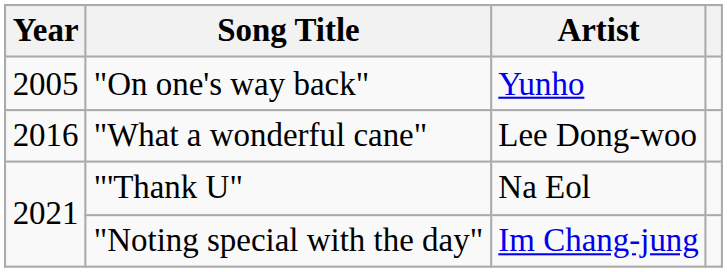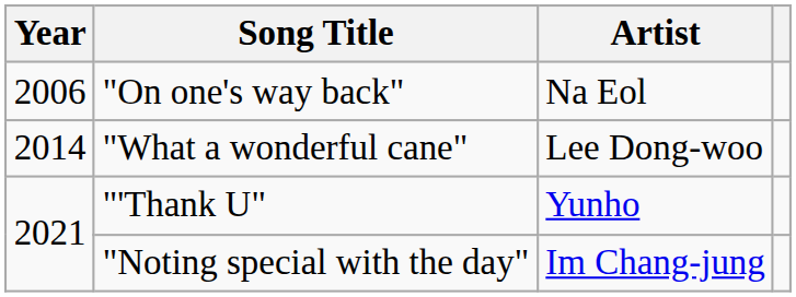 <table class="wikitable sortable plainrowheaders">
 <tr>
 <th scope="col">Year</th>
 <th scope="col">Song Title</th>
 <th scope="col">Artist</th>
 <th scope="col" class="unsortable"></th>
 </tr>
 <tr>
-<td>2005</td>
+<td>2006</td>
 <td>"On one's way back"</td>
-<td><a href='#'>Yunho</a></td>
+<td>Na Eol</td>
 <td></td>
 </tr>
 <tr>
-<td>2016</td>
+<td>2014</td>
 <td>"What a wonderful cane"</td>
 <td>Lee Dong-woo</td>
 <td style="text-align:center"></td>
 </tr>
 <tr>
 <td rowspan="2">2021</td>
 <td>"'Thank U"</td>
-<td>Na Eol</td>
+<td><a href='#'>Yunho</a></td>
 <td style="text-align:center"></td>
 </tr>
 <tr>
 <td>"Noting special with the day"</td>
 <td><a href='#'>Im Chang-jung</a></td>
 <td style="text-align:center"></td>
 </tr>
 </table>
